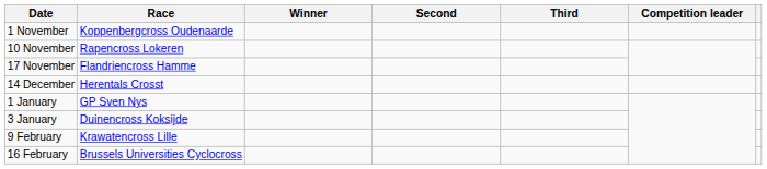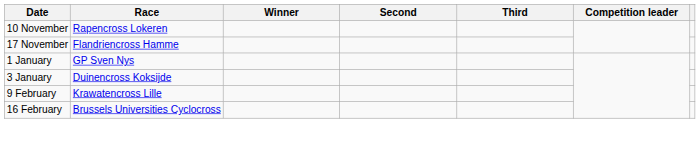 <table class="wikitable" style="font-size: 100%; white-space: nowrap;">
 <tr>
 <th>Date</th>
 <th>Race</th>
 <th width="175">Winner</th>
 <th width="175">Second</th>
 <th width="175">Third</th>
 <th width="175">Competition leader</th>
 <th></th>
-</tr>
-<tr>
-<td>1 November</td>
-<td><a href='#'>Koppenbergcross Oudenaarde</a></td>
-<td></td>
-<td></td>
-<td></td>
-<td></td>
-<td></td>
 </tr>
 <tr>
 <td>10 November</td>
 <td><a href='#'>Rapencross Lokeren</a></td>
 <td></td>
 <td></td>
 <td></td>
 <td rowspan=2></td>
 <td></td>
 </tr>
 <tr>
 <td>17 November</td>
 <td><a href='#'>Flandriencross Hamme</a></td>
-<td></td>
-<td></td>
-<td></td>
-<td></td>
-</tr>
-<tr>
-<td>14 December</td>
-<td><a href='#'>Herentals Crosst</a></td>
-<td></td>
 <td></td>
 <td></td>
 <td></td>
 <td></td>
 </tr>
 <tr>
 <td>1 January</td>
 <td><a href='#'> GP Sven Nys</a></td>
 <td></td>
 <td></td>
 <td></td>
 <td rowspan="4"></td>
 <td></td>
 </tr>
 <tr>
 <td>3 January</td>
 <td><a href='#'>Duinencross Koksijde</a></td>
 <td></td>
 <td></td>
 <td></td>
 <td></td>
 </tr>
 <tr>
 <td>9 February</td>
 <td><a href='#'>Krawatencross Lille</a></td>
 <td></td>
 <td></td>
 <td></td>
 <td></td>
 </tr>
 <tr>
 <td>16 February</td>
 <td><a href='#'>Brussels Universities Cyclocross</a></td>
 <td></td>
 <td></td>
 <td></td>
 <td></td>
 </tr>
 </table>
